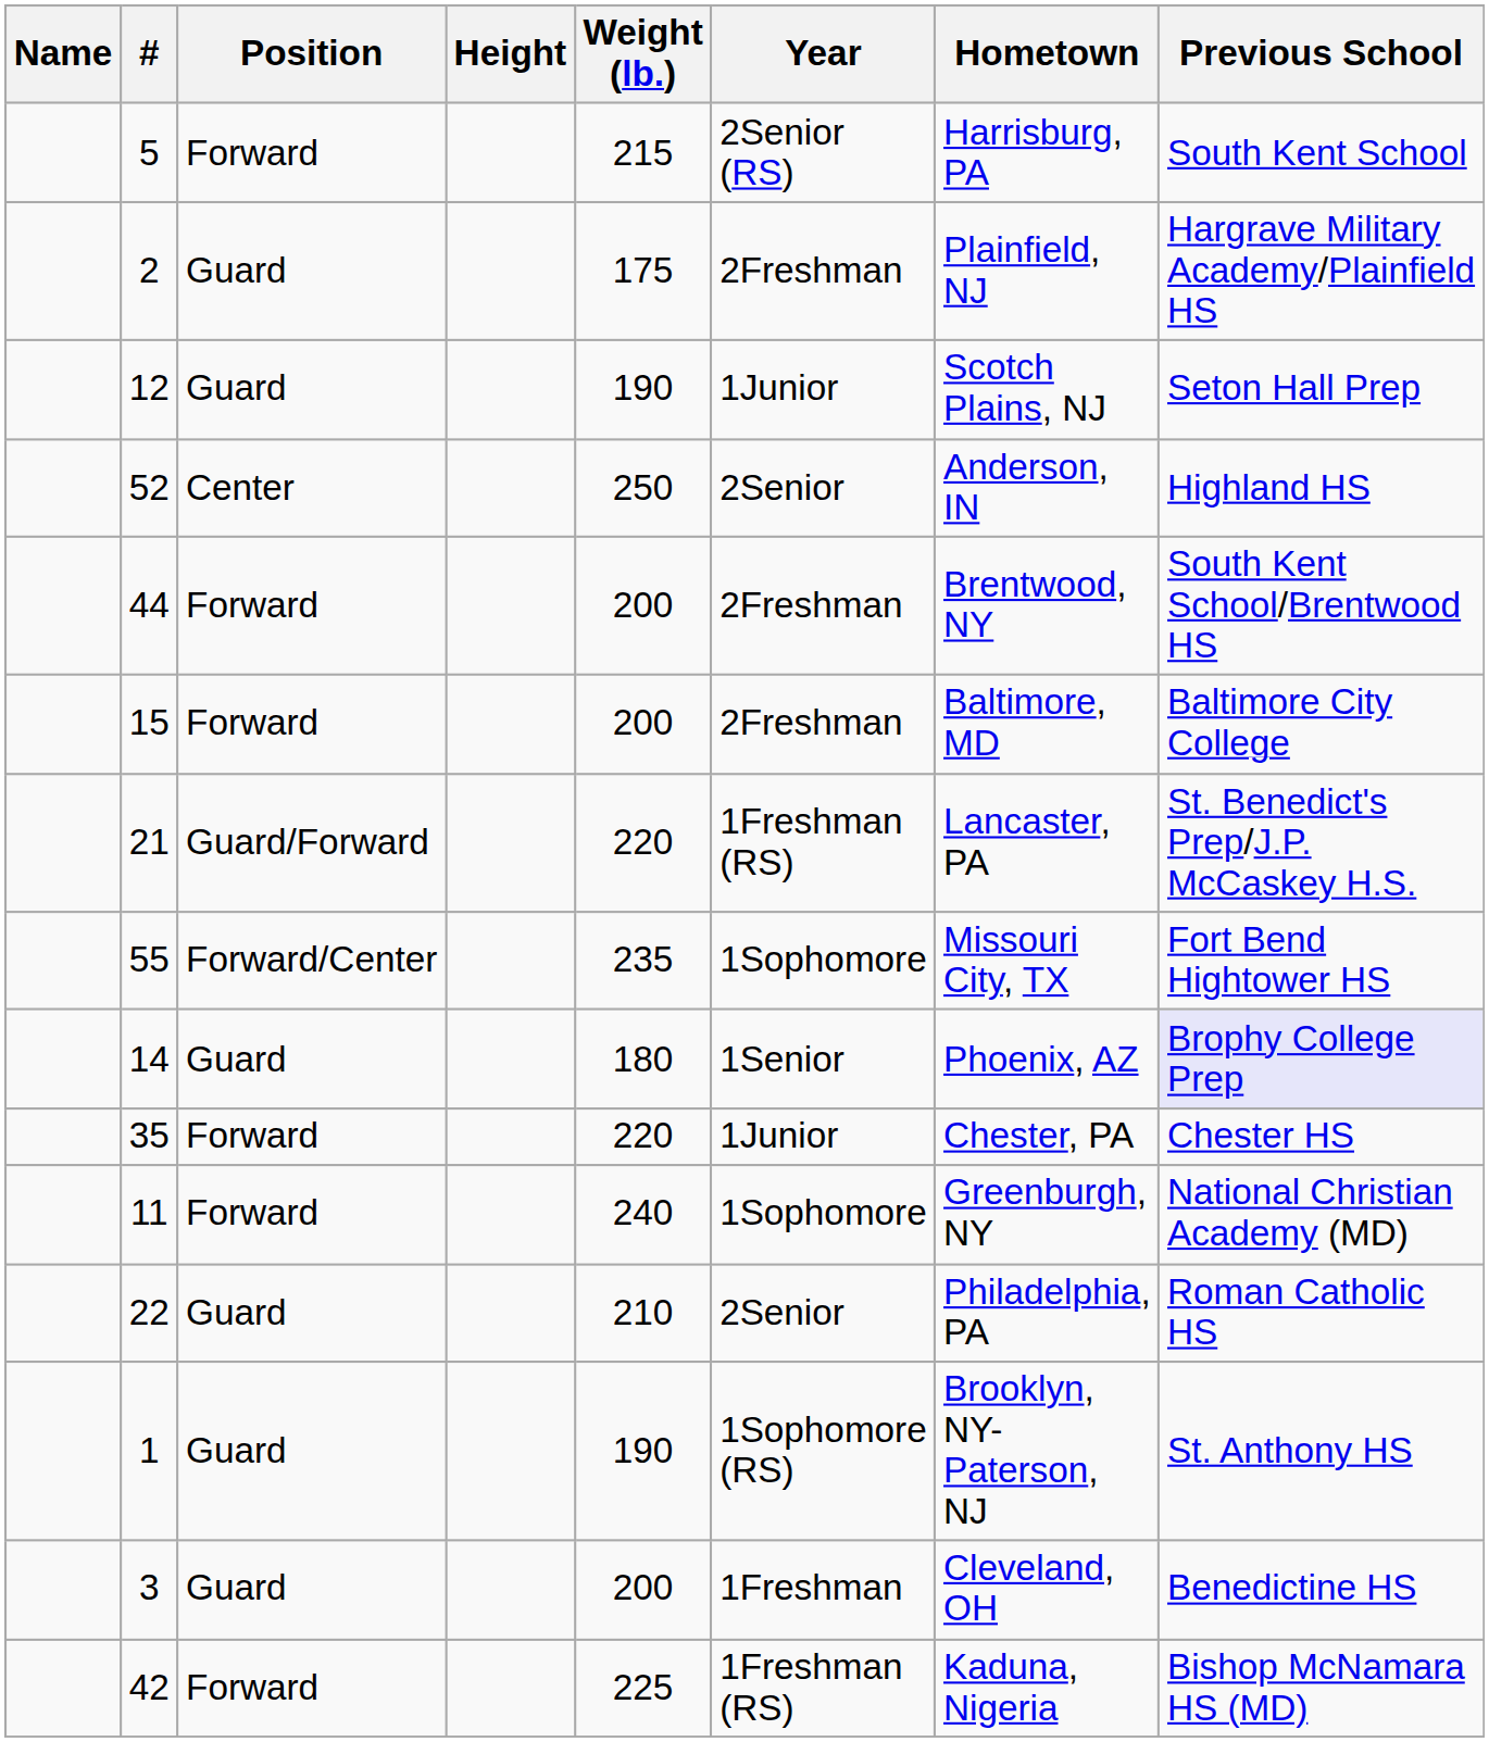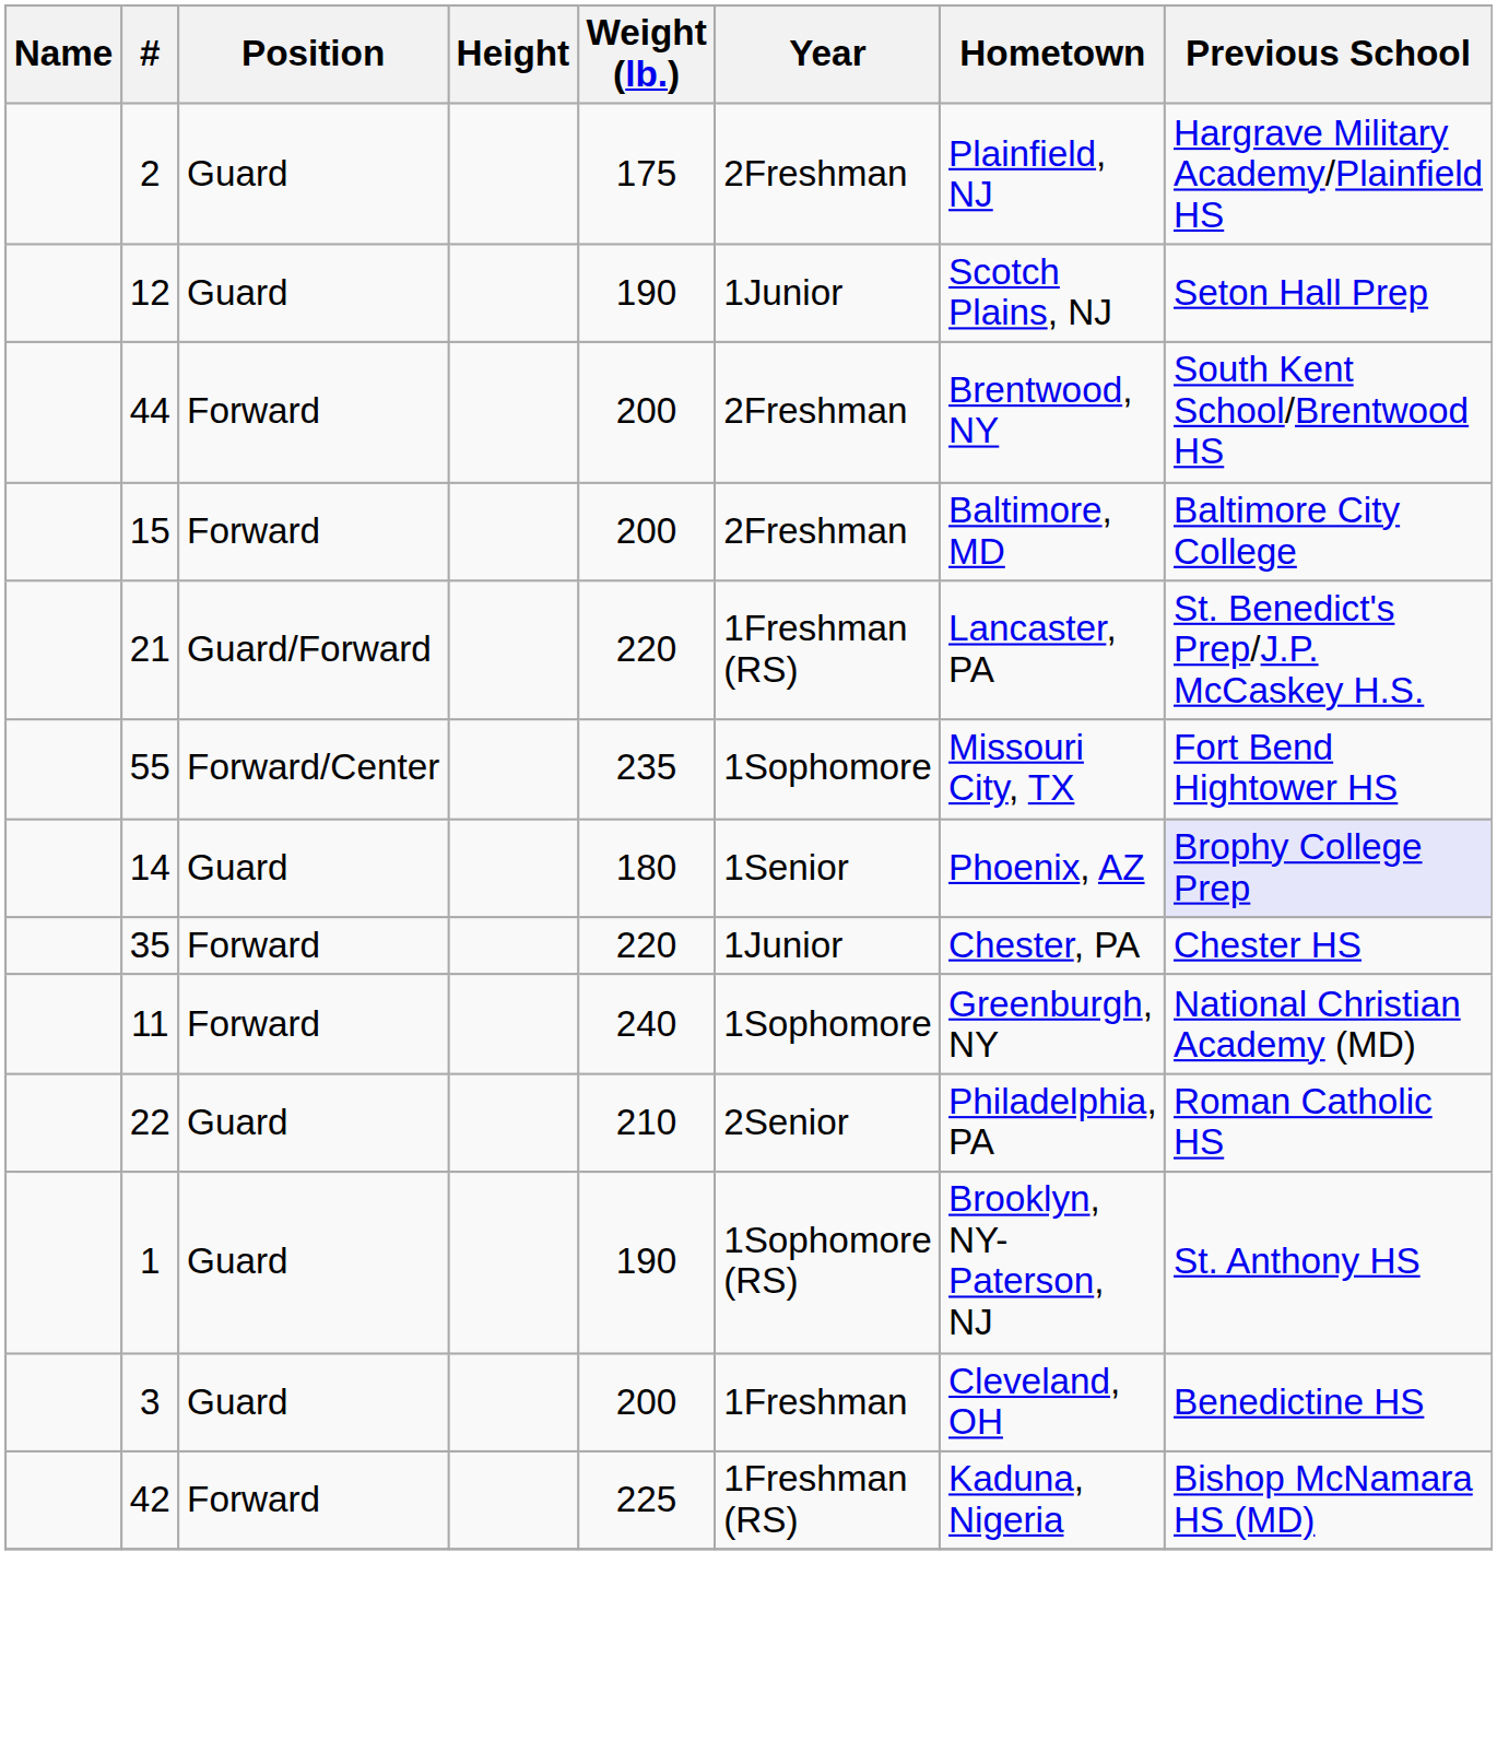 <table class="wikitable sortable" style="text-align: left;">
 <tr>
 <th>Name</th>
 <th>#</th>
 <th>Position</th>
 <th>Height</th>
 <th>Weight (<a href='#'>lb.</a>)</th>
 <th>Year</th>
 <th>Hometown</th>
 <th>Previous School</th>
-</tr>
-<tr>
-<td></td>
-<td align=center>5</td>
-<td>Forward</td>
-<td></td>
-<td align=center>215</td>
-<td><span>2</span>Senior (<a href='#'>RS</a>)</td>
-<td><a href='#'>Harrisburg</a>, <a href='#'>PA</a></td>
-<td><a href='#'>South Kent School</a></td>
 </tr>
 <tr>
 <td></td>
 <td align=center>2</td>
 <td>Guard</td>
 <td></td>
 <td align=center>175</td>
 <td><span>2</span>Freshman</td>
 <td><a href='#'>Plainfield</a>, <a href='#'>NJ</a></td>
 <td><a href='#'>Hargrave Military Academy</a>/<a href='#'>Plainfield HS</a></td>
 </tr>
 <tr>
 <td></td>
 <td align=center>12</td>
 <td>Guard</td>
 <td></td>
 <td align=center>190</td>
 <td><span>1</span>Junior</td>
 <td><a href='#'>Scotch Plains</a>, NJ</td>
 <td><a href='#'>Seton Hall Prep</a></td>
-</tr>
-<tr>
-<td></td>
-<td align=center>52</td>
-<td>Center</td>
-<td></td>
-<td align=center>250</td>
-<td><span>2</span>Senior</td>
-<td><a href='#'>Anderson</a>, <a href='#'>IN</a></td>
-<td><a href='#'>Highland HS</a></td>
 </tr>
 <tr>
 <td></td>
 <td align=center>44</td>
 <td>Forward</td>
 <td></td>
 <td align=center>200</td>
 <td><span>2</span>Freshman</td>
 <td><a href='#'>Brentwood</a>, <a href='#'>NY</a></td>
 <td><a href='#'>South Kent School</a>/<a href='#'>Brentwood HS</a></td>
 </tr>
 <tr>
 <td></td>
 <td align=center>15</td>
 <td>Forward</td>
 <td></td>
 <td align=center>200</td>
 <td><span>2</span>Freshman</td>
 <td><a href='#'>Baltimore</a>, <a href='#'>MD</a></td>
 <td><a href='#'>Baltimore City College</a></td>
 </tr>
 <tr>
 <td></td>
 <td align=center>21</td>
 <td>Guard/Forward</td>
 <td></td>
 <td align=center>220</td>
 <td><span>1</span>Freshman (RS)</td>
 <td><a href='#'>Lancaster</a>, PA</td>
 <td><a href='#'>St. Benedict's Prep</a>/<a href='#'>J.P. McCaskey H.S.</a></td>
 </tr>
 <tr>
 <td></td>
 <td align=center>55</td>
 <td>Forward/Center</td>
 <td></td>
 <td align=center>235</td>
 <td><span>1</span>Sophomore</td>
 <td><a href='#'>Missouri City</a>, <a href='#'>TX</a></td>
 <td><a href='#'>Fort Bend Hightower HS</a></td>
 </tr>
 <tr>
 <td></td>
 <td align=center>14</td>
 <td>Guard</td>
 <td></td>
 <td align=center>180</td>
 <td><span>1</span>Senior</td>
 <td><a href='#'>Phoenix</a>, <a href='#'>AZ</a></td>
 <td style="background: lavender;"><a href='#'>Brophy College Prep</a></td>
 </tr>
 <tr>
 <td></td>
 <td align=center>35</td>
 <td>Forward</td>
 <td></td>
 <td align=center>220</td>
 <td><span>1</span>Junior</td>
 <td><a href='#'>Chester</a>, PA</td>
 <td><a href='#'>Chester HS</a></td>
 </tr>
 <tr>
 <td></td>
 <td align=center>11</td>
 <td>Forward</td>
 <td></td>
 <td align=center>240</td>
 <td><span>1</span>Sophomore</td>
 <td><a href='#'>Greenburgh</a>, NY</td>
 <td><a href='#'>National Christian Academy</a> (MD)</td>
 </tr>
 <tr>
 <td></td>
 <td align=center>22</td>
 <td>Guard</td>
 <td></td>
 <td align=center>210</td>
 <td><span>2</span>Senior</td>
 <td><a href='#'>Philadelphia</a>, PA</td>
 <td><a href='#'>Roman Catholic HS</a></td>
 </tr>
 <tr>
 <td></td>
 <td align=center>1</td>
 <td>Guard</td>
 <td></td>
 <td align=center>190</td>
 <td><span>1</span>Sophomore (RS)</td>
 <td><a href='#'>Brooklyn</a>, NY-<a href='#'>Paterson</a>, NJ</td>
 <td><a href='#'>St. Anthony HS</a></td>
 </tr>
 <tr>
 <td></td>
 <td align=center>3</td>
 <td>Guard</td>
 <td></td>
 <td align=center>200</td>
 <td><span>1</span>Freshman</td>
 <td><a href='#'>Cleveland</a>, <a href='#'>OH</a></td>
 <td><a href='#'>Benedictine HS</a></td>
 </tr>
 <tr>
 <td></td>
 <td align=center>42</td>
 <td>Forward</td>
 <td></td>
 <td align=center>225</td>
 <td><span>1</span>Freshman  (RS)</td>
 <td><a href='#'>Kaduna</a>, <a href='#'>Nigeria</a></td>
 <td><a href='#'>Bishop McNamara HS (MD)</a></td>
 </tr>
 <tr>
 </tr>
 </table>
